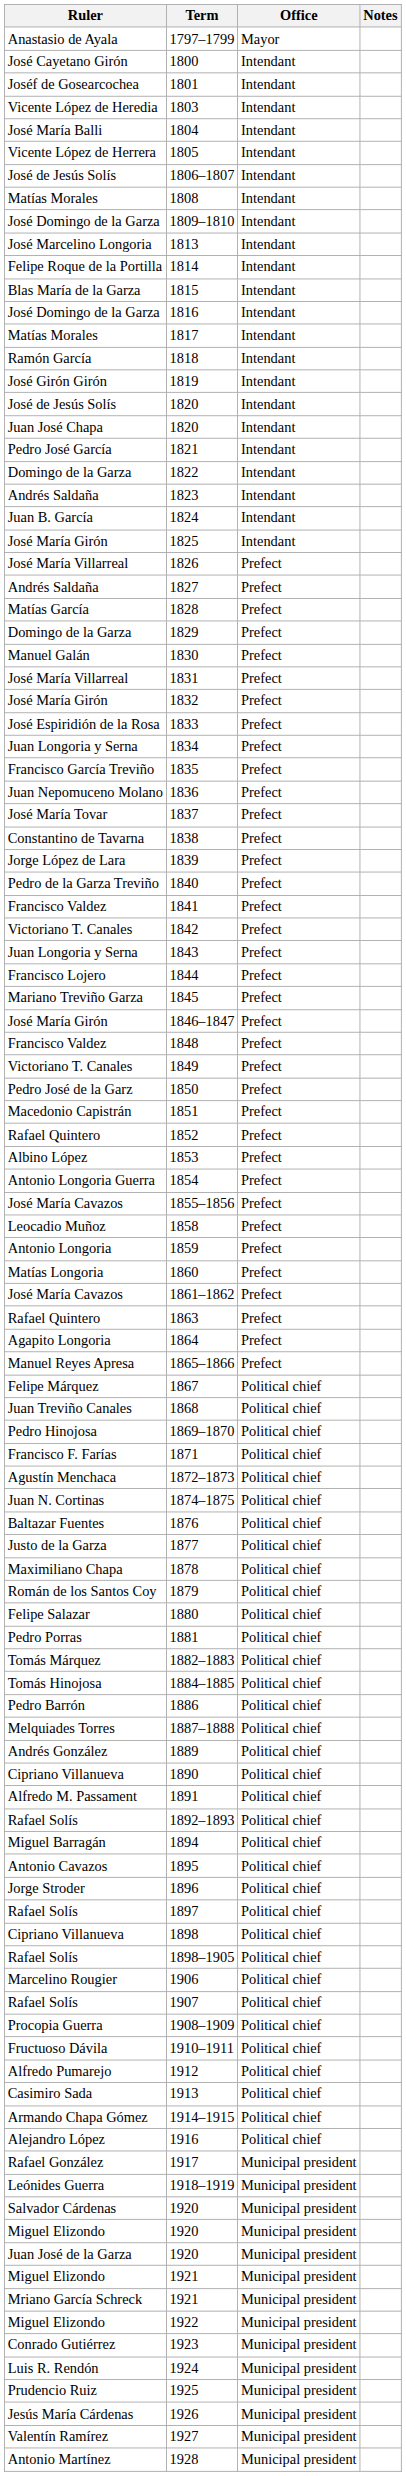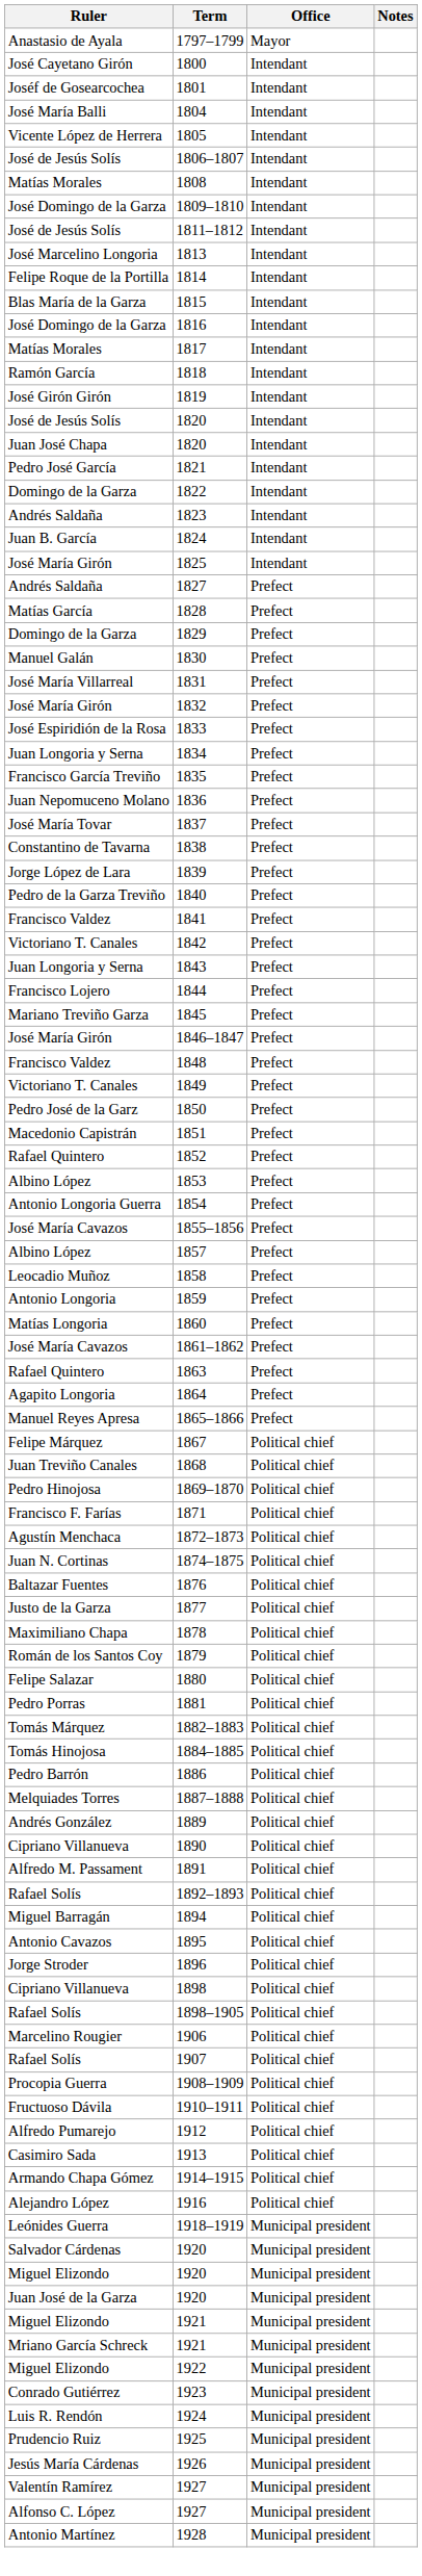 <table class="wikitable">
 <tr>
 <th>Ruler</th>
 <th>Term</th>
 <th>Office</th>
 <th>Notes</th>
 </tr>
 <tr style="background:#ffffff">
 <td>Anastasio de Ayala</td>
 <td>1797–1799</td>
 <td>Mayor</td>
 <td></td>
 </tr>
 <tr style="background:#ffffff">
 <td>José Cayetano Girón</td>
 <td>1800</td>
 <td>Intendant</td>
 <td></td>
 </tr>
 <tr style="background:#ffffff">
 <td>Joséf de Gosearcochea</td>
 <td>1801</td>
-<td>Intendant</td>
-<td></td>
-</tr>
-<tr style="background:#ffffff">
-<td>Vicente López de Heredia</td>
-<td>1803</td>
 <td>Intendant</td>
 <td></td>
 </tr>
 <tr style="background:#ffffff">
 <td>José María Balli</td>
 <td>1804</td>
 <td>Intendant</td>
 <td></td>
 </tr>
 <tr style="background:#ffffff">
 <td>Vicente López de Herrera</td>
 <td>1805</td>
 <td>Intendant</td>
 <td></td>
 </tr>
 <tr style="background:#ffffff">
 <td>José de Jesús Solís</td>
 <td>1806–1807</td>
 <td>Intendant</td>
 <td></td>
 </tr>
 <tr style="background:#ffffff">
 <td>Matías Morales</td>
 <td>1808</td>
 <td>Intendant</td>
 <td></td>
 </tr>
 <tr style="background:#ffffff">
 <td>José Domingo de la Garza</td>
 <td>1809–1810</td>
+<td>Intendant</td>
+<td></td>
+</tr>
+<tr style="background:#ffffff">
+<td>José de Jesús Solís</td>
+<td>1811–1812</td>
 <td>Intendant</td>
 <td></td>
 </tr>
 <tr style="background:#ffffff">
 <td>José Marcelino Longoria</td>
 <td>1813</td>
 <td>Intendant</td>
 <td></td>
 </tr>
 <tr style="background:#ffffff">
 <td>Felipe Roque de la Portilla</td>
 <td>1814</td>
 <td>Intendant</td>
 <td></td>
 </tr>
 <tr style="background:#ffffff">
 <td>Blas María de la Garza</td>
 <td>1815</td>
 <td>Intendant</td>
 <td></td>
 </tr>
 <tr style="background:#ffffff">
 <td>José Domingo de la Garza</td>
 <td>1816</td>
 <td>Intendant</td>
 <td></td>
 </tr>
 <tr style="background:#ffffff">
 <td>Matías Morales</td>
 <td>1817</td>
 <td>Intendant</td>
 <td></td>
 </tr>
 <tr style="background:#ffffff">
 <td>Ramón García</td>
 <td>1818</td>
 <td>Intendant</td>
 <td></td>
 </tr>
 <tr style="background:#ffffff">
 <td>José Girón Girón</td>
 <td>1819</td>
 <td>Intendant</td>
 <td></td>
 </tr>
 <tr style="background:#ffffff">
 <td>José de Jesús Solís</td>
 <td>1820</td>
 <td>Intendant</td>
 <td></td>
 </tr>
 <tr style="background:#ffffff">
 <td>Juan José Chapa</td>
 <td>1820</td>
 <td>Intendant</td>
 <td></td>
 </tr>
 <tr style="background:#ffffff">
 <td>Pedro José García</td>
 <td>1821</td>
 <td>Intendant</td>
 <td></td>
 </tr>
 <tr style="background:#ffffff">
 <td>Domingo de la Garza</td>
 <td>1822</td>
 <td>Intendant</td>
 <td></td>
 </tr>
 <tr style="background:#ffffff">
 <td>Andrés Saldaña</td>
 <td>1823</td>
 <td>Intendant</td>
 <td></td>
 </tr>
 <tr style="background:#ffffff">
 <td>Juan B. García</td>
 <td>1824</td>
 <td>Intendant</td>
 <td></td>
 </tr>
 <tr style="background:#ffffff">
 <td>José María Girón</td>
 <td>1825</td>
 <td>Intendant</td>
-<td></td>
-</tr>
-<tr style="background:#ffffff">
-<td>José María Villarreal</td>
-<td>1826</td>
-<td>Prefect</td>
 <td></td>
 </tr>
 <tr style="background:#ffffff">
 <td>Andrés Saldaña</td>
 <td>1827</td>
 <td>Prefect</td>
 <td></td>
 </tr>
 <tr style="background:#ffffff">
 <td>Matías García</td>
 <td>1828</td>
 <td>Prefect</td>
 <td></td>
 </tr>
 <tr style="background:#ffffff">
 <td>Domingo de la Garza</td>
 <td>1829</td>
 <td>Prefect</td>
 <td></td>
 </tr>
 <tr style="background:#ffffff">
 <td>Manuel Galán</td>
 <td>1830</td>
 <td>Prefect</td>
 <td></td>
 </tr>
 <tr style="background:#ffffff">
 <td>José María Villarreal</td>
 <td>1831</td>
 <td>Prefect</td>
 <td></td>
 </tr>
 <tr style="background:#ffffff">
 <td>José María Girón</td>
 <td>1832</td>
 <td>Prefect</td>
 <td></td>
 </tr>
 <tr style="background:#ffffff">
 <td>José Espiridión de la Rosa</td>
 <td>1833</td>
 <td>Prefect</td>
 <td></td>
 </tr>
 <tr style="background:#ffffff">
 <td>Juan Longoria y Serna</td>
 <td>1834</td>
 <td>Prefect</td>
 <td></td>
 </tr>
 <tr style="background:#ffffff">
 <td>Francisco García Treviño</td>
 <td>1835</td>
 <td>Prefect</td>
 <td></td>
 </tr>
 <tr style="background:#ffffff">
 <td>Juan Nepomuceno Molano</td>
 <td>1836</td>
 <td>Prefect</td>
 <td></td>
 </tr>
 <tr style="background:#ffffff">
 <td>José María Tovar</td>
 <td>1837</td>
 <td>Prefect</td>
 <td></td>
 </tr>
 <tr style="background:#ffffff">
 <td>Constantino de Tavarna</td>
 <td>1838</td>
 <td>Prefect</td>
 <td></td>
 </tr>
 <tr style="background:#ffffff">
 <td>Jorge López de Lara</td>
 <td>1839</td>
 <td>Prefect</td>
 <td></td>
 </tr>
 <tr style="background:#ffffff">
 <td>Pedro de la Garza Treviño</td>
 <td>1840</td>
 <td>Prefect</td>
 <td></td>
 </tr>
 <tr style="background:#ffffff">
 <td>Francisco Valdez</td>
 <td>1841</td>
 <td>Prefect</td>
 <td></td>
 </tr>
 <tr style="background:#ffffff">
 <td>Victoriano T. Canales</td>
 <td>1842</td>
 <td>Prefect</td>
 <td></td>
 </tr>
 <tr style="background:#ffffff">
 <td>Juan Longoria y Serna</td>
 <td>1843</td>
 <td>Prefect</td>
 <td></td>
 </tr>
 <tr style="background:#ffffff">
 <td>Francisco Lojero</td>
 <td>1844</td>
 <td>Prefect</td>
 <td></td>
 </tr>
 <tr style="background:#ffffff">
 <td>Mariano Treviño Garza</td>
 <td>1845</td>
 <td>Prefect</td>
 <td></td>
 </tr>
 <tr style="background:#ffffff">
 <td>José María Girón</td>
 <td>1846–1847</td>
 <td>Prefect</td>
 <td></td>
 </tr>
 <tr style="background:#ffffff">
 <td>Francisco Valdez</td>
 <td>1848</td>
 <td>Prefect</td>
 <td></td>
 </tr>
 <tr style="background:#ffffff">
 <td>Victoriano T. Canales</td>
 <td>1849</td>
 <td>Prefect</td>
 <td></td>
 </tr>
 <tr style="background:#ffffff">
 <td>Pedro José de la Garz</td>
 <td>1850</td>
 <td>Prefect</td>
 <td></td>
 </tr>
 <tr style="background:#ffffff">
 <td>Macedonio Capistrán</td>
 <td>1851</td>
 <td>Prefect</td>
 <td></td>
 </tr>
 <tr style="background:#ffffff">
 <td>Rafael Quintero</td>
 <td>1852</td>
 <td>Prefect</td>
 <td></td>
 </tr>
 <tr style="background:#ffffff">
 <td>Albino López</td>
 <td>1853</td>
 <td>Prefect</td>
 <td></td>
 </tr>
 <tr style="background:#ffffff">
 <td>Antonio Longoria Guerra</td>
 <td>1854</td>
 <td>Prefect</td>
 <td></td>
 </tr>
 <tr style="background:#ffffff">
 <td>José María Cavazos</td>
 <td>1855–1856</td>
+<td>Prefect</td>
+<td></td>
+</tr>
+<tr style="background:#ffffff">
+<td>Albino López</td>
+<td>1857</td>
 <td>Prefect</td>
 <td></td>
 </tr>
 <tr style="background:#ffffff">
 <td>Leocadio Muñoz</td>
 <td>1858</td>
 <td>Prefect</td>
 <td></td>
 </tr>
 <tr style="background:#ffffff">
 <td>Antonio Longoria</td>
 <td>1859</td>
 <td>Prefect</td>
 <td></td>
 </tr>
 <tr style="background:#ffffff">
 <td>Matías Longoria</td>
 <td>1860</td>
 <td>Prefect</td>
 <td></td>
 </tr>
 <tr style="background:#ffffff">
 <td>José María Cavazos</td>
 <td>1861–1862</td>
 <td>Prefect</td>
 <td></td>
 </tr>
 <tr style="background:#ffffff">
 <td>Rafael Quintero</td>
 <td>1863</td>
 <td>Prefect</td>
 <td></td>
 </tr>
 <tr style="background:#ffffff">
 <td>Agapito Longoria</td>
 <td>1864</td>
 <td>Prefect</td>
 <td></td>
 </tr>
 <tr style="background:#ffffff">
 <td>Manuel Reyes Apresa</td>
 <td>1865–1866</td>
 <td>Prefect</td>
 <td></td>
 </tr>
 <tr style="background:#ffffff">
 <td>Felipe Márquez</td>
 <td>1867</td>
 <td>Political chief</td>
 <td></td>
 </tr>
 <tr style="background:#ffffff">
 <td>Juan Treviño Canales</td>
 <td>1868</td>
 <td>Political chief</td>
 <td></td>
 </tr>
 <tr style="background:#ffffff">
 <td>Pedro Hinojosa</td>
 <td>1869–1870</td>
 <td>Political chief</td>
 <td></td>
 </tr>
 <tr style="background:#ffffff">
 <td>Francisco F. Farías</td>
 <td>1871</td>
 <td>Political chief</td>
 <td></td>
 </tr>
 <tr style="background:#ffffff">
 <td>Agustín Menchaca</td>
 <td>1872–1873</td>
 <td>Political chief</td>
 <td></td>
 </tr>
 <tr style="background:#ffffff">
 <td>Juan N. Cortinas</td>
 <td>1874–1875</td>
 <td>Political chief</td>
 <td></td>
 </tr>
 <tr style="background:#ffffff">
 <td>Baltazar Fuentes</td>
 <td>1876</td>
 <td>Political chief</td>
 <td></td>
 </tr>
 <tr style="background:#ffffff">
 <td>Justo de la Garza</td>
 <td>1877</td>
 <td>Political chief</td>
 <td></td>
 </tr>
 <tr style="background:#ffffff">
 <td>Maximiliano Chapa</td>
 <td>1878</td>
 <td>Political chief</td>
 <td></td>
 </tr>
 <tr style="background:#ffffff">
 <td>Román de los Santos Coy</td>
 <td>1879</td>
 <td>Political chief</td>
 <td></td>
 </tr>
 <tr style="background:#ffffff">
 <td>Felipe Salazar</td>
 <td>1880</td>
 <td>Political chief</td>
 <td></td>
 </tr>
 <tr style="background:#ffffff">
 <td>Pedro Porras</td>
 <td>1881</td>
 <td>Political chief</td>
 <td></td>
 </tr>
 <tr style="background:#ffffff">
 <td>Tomás Márquez</td>
 <td>1882–1883</td>
 <td>Political chief</td>
 <td></td>
 </tr>
 <tr style="background:#ffffff">
 <td>Tomás Hinojosa</td>
 <td>1884–1885</td>
 <td>Political chief</td>
 <td></td>
 </tr>
 <tr style="background:#ffffff">
 <td>Pedro Barrón</td>
 <td>1886</td>
 <td>Political chief</td>
 <td></td>
 </tr>
 <tr style="background:#ffffff">
 <td>Melquiades Torres</td>
 <td>1887–1888</td>
 <td>Political chief</td>
 <td></td>
 </tr>
 <tr style="background:#ffffff">
 <td>Andrés González</td>
 <td>1889</td>
 <td>Political chief</td>
 <td></td>
 </tr>
 <tr style="background:#ffffff">
 <td>Cipriano Villanueva</td>
 <td>1890</td>
 <td>Political chief</td>
 <td></td>
 </tr>
 <tr style="background:#ffffff">
 <td>Alfredo M. Passament</td>
 <td>1891</td>
 <td>Political chief</td>
 <td></td>
 </tr>
 <tr style="background:#ffffff">
 <td>Rafael Solís</td>
 <td>1892–1893</td>
 <td>Political chief</td>
 <td></td>
 </tr>
 <tr style="background:#ffffff">
 <td>Miguel Barragán</td>
 <td>1894</td>
 <td>Political chief</td>
 <td></td>
 </tr>
 <tr style="background:#ffffff">
 <td>Antonio Cavazos</td>
 <td>1895</td>
 <td>Political chief</td>
 <td></td>
 </tr>
 <tr style="background:#ffffff">
 <td>Jorge Stroder</td>
 <td>1896</td>
 <td>Political chief</td>
 <td></td>
 </tr>
 <tr style="background:#ffffff">
-<td>Rafael Solís</td>
-<td>1897</td>
-<td>Political chief</td>
-<td></td>
-</tr>
-<tr style="background:#ffffff">
 <td>Cipriano Villanueva</td>
 <td>1898</td>
 <td>Political chief</td>
 <td></td>
 </tr>
 <tr style="background:#ffffff">
 <td>Rafael Solís</td>
 <td>1898–1905</td>
 <td>Political chief</td>
 <td></td>
 </tr>
 <tr style="background:#ffffff">
 <td>Marcelino Rougier</td>
 <td>1906</td>
 <td>Political chief</td>
 <td></td>
 </tr>
 <tr style="background:#ffffff">
 <td>Rafael Solís</td>
 <td>1907</td>
 <td>Political chief</td>
 <td></td>
 </tr>
 <tr style="background:#ffffff">
 <td>Procopia Guerra</td>
 <td>1908–1909</td>
 <td>Political chief</td>
 <td></td>
 </tr>
 <tr style="background:#ffffff">
 <td>Fructuoso Dávila</td>
 <td>1910–1911</td>
 <td>Political chief</td>
 <td></td>
 </tr>
 <tr style="background:#ffffff">
 <td>Alfredo Pumarejo</td>
 <td>1912</td>
 <td>Political chief</td>
 <td></td>
 </tr>
 <tr style="background:#ffffff">
 <td>Casimiro Sada</td>
 <td>1913</td>
 <td>Political chief</td>
 <td></td>
 </tr>
 <tr style="background:#ffffff">
 <td>Armando Chapa Gómez</td>
 <td>1914–1915</td>
 <td>Political chief</td>
 <td></td>
 </tr>
 <tr style="background:#ffffff">
 <td>Alejandro López</td>
 <td>1916</td>
 <td>Political chief</td>
-<td></td>
-</tr>
-<tr style="background:#ffffff">
-<td>Rafael González</td>
-<td>1917</td>
-<td>Municipal president</td>
 <td></td>
 </tr>
 <tr style="background:#ffffff">
 <td>Leónides Guerra</td>
 <td>1918–1919</td>
 <td>Municipal president</td>
 <td></td>
 </tr>
 <tr style="background:#ffffff">
 <td>Salvador Cárdenas</td>
 <td>1920</td>
 <td>Municipal president</td>
 <td></td>
 </tr>
 <tr style="background:#ffffff">
 <td>Miguel Elizondo</td>
 <td>1920</td>
 <td>Municipal president</td>
 <td></td>
 </tr>
 <tr style="background:#ffffff">
 <td>Juan José de la Garza</td>
 <td>1920</td>
 <td>Municipal president</td>
 <td></td>
 </tr>
 <tr style="background:#ffffff">
 <td>Miguel Elizondo</td>
 <td>1921</td>
 <td>Municipal president</td>
 <td></td>
 </tr>
 <tr style="background:#ffffff">
 <td>Mriano García Schreck</td>
 <td>1921</td>
 <td>Municipal president</td>
 <td></td>
 </tr>
 <tr style="background:#ffffff">
 <td>Miguel Elizondo</td>
 <td>1922</td>
 <td>Municipal president</td>
 <td></td>
 </tr>
 <tr style="background:#ffffff">
 <td>Conrado Gutiérrez</td>
 <td>1923</td>
 <td>Municipal president</td>
 <td></td>
 </tr>
 <tr style="background:#ffffff">
 <td>Luis R. Rendón</td>
 <td>1924</td>
 <td>Municipal president</td>
 <td></td>
 </tr>
 <tr style="background:#ffffff">
 <td>Prudencio Ruiz</td>
 <td>1925</td>
 <td>Municipal president</td>
 <td></td>
 </tr>
 <tr style="background:#ffffff">
 <td>Jesús María Cárdenas</td>
 <td>1926</td>
 <td>Municipal president</td>
 <td></td>
 </tr>
 <tr style="background:#ffffff">
 <td>Valentín Ramírez</td>
 <td>1927</td>
 <td>Municipal president</td>
 <td></td>
 </tr>
 <tr style="background:#ffffff">
+<td>Alfonso C. López</td>
+<td>1927</td>
+<td>Municipal president</td>
+<td></td>
+</tr>
+<tr style="background:#ffffff">
 <td>Antonio Martínez</td>
 <td>1928</td>
 <td>Municipal president</td>
 <td></td>
 </tr>
 </table>
